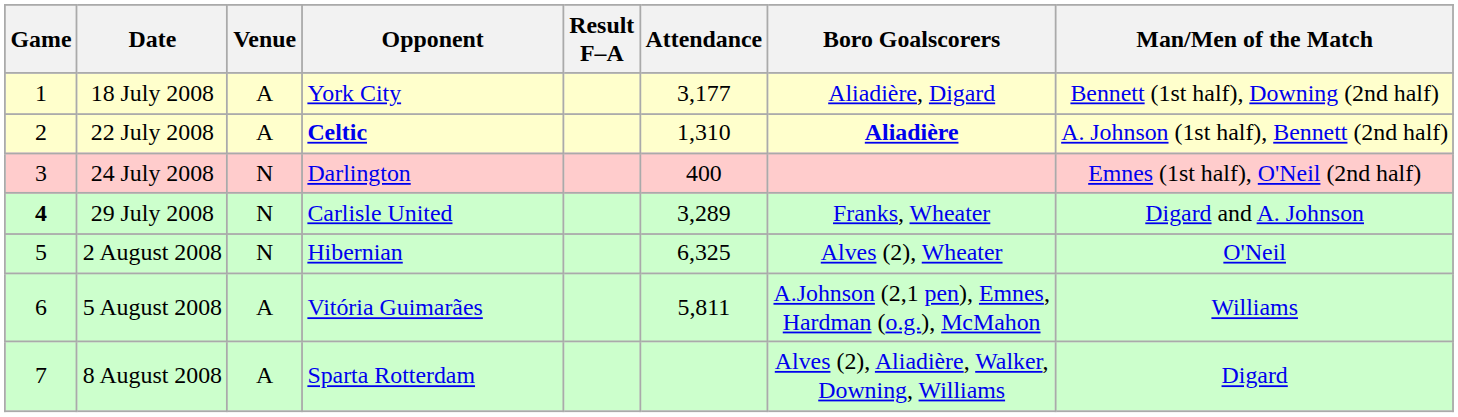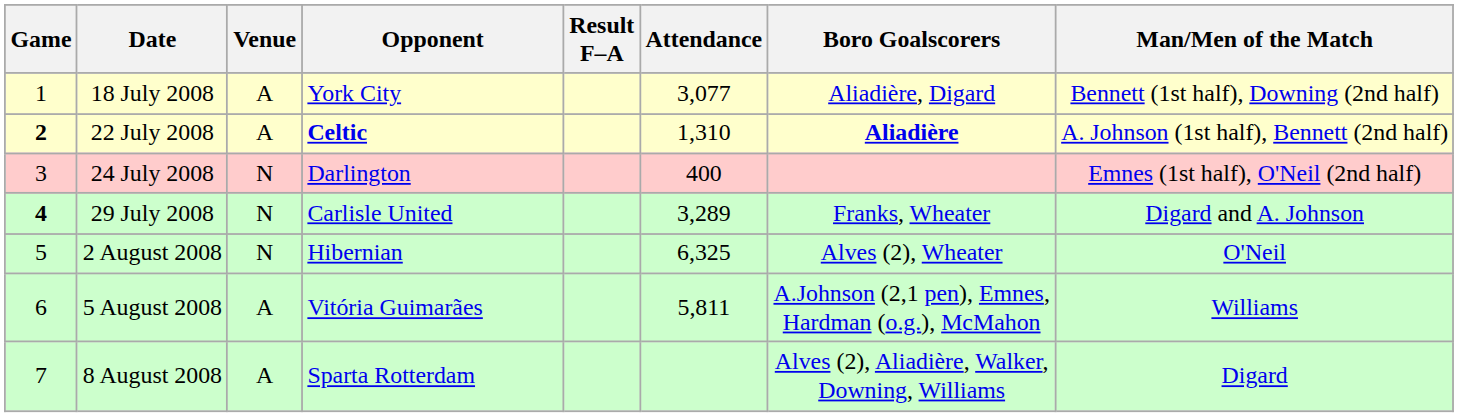 <table class="wikitable" style="text-align:center; font-size: smaller;">
 <tr>
 <th>Game</th>
 <th>Date</th>
 <th>Venue</th>
 <th width="140px">Opponent</th>
 <th>Result<br>F–A</th>
 <th>Attendance</th>
 <th>Boro Goalscorers</th>
 <th>Man/Men of the Match</th>
 </tr>
 <tr bgcolor="#FFFFCC">
 <td>1</td>
 <td>18 July 2008</td>
 <td>A</td>
 <td align="left"> <a href='#'>York City</a></td>
 <td></td>
-<td>3,177</td>
+<td>3,077</td>
 <td><a href='#'>Aliadière</a>, <a href='#'>Digard</a></td>
 <td><a href='#'>Bennett</a> (1st half), <a href='#'>Downing</a> (2nd half)</td>
 </tr>
 <tr bgcolor="#FFFFCC">
-<td>2</td>
+<td><strong>2</strong></td>
 <td>22 July 2008</td>
 <td>A</td>
 <td align="left"><strong> <a href='#'>Celtic</a></strong></td>
 <td></td>
 <td>1,310</td>
 <td><strong><a href='#'>Aliadière</a></strong></td>
 <td><a href='#'>A. Johnson</a> (1st half), <a href='#'>Bennett</a> (2nd half)</td>
 </tr>
 <tr bgcolor="#FFCCCC">
 <td>3</td>
 <td>24 July 2008</td>
 <td>N</td>
 <td align="left"> <a href='#'>Darlington</a></td>
 <td></td>
 <td>400</td>
 <td></td>
 <td><a href='#'>Emnes</a> (1st half), <a href='#'>O'Neil</a> (2nd half)</td>
 </tr>
 <tr bgcolor="#CCFFCC">
 <td><strong>4</strong></td>
 <td>29 July 2008</td>
 <td>N</td>
 <td align="left"> <a href='#'>Carlisle United</a></td>
 <td></td>
 <td>3,289</td>
 <td><a href='#'>Franks</a>, <a href='#'>Wheater</a></td>
 <td><a href='#'>Digard</a> and <a href='#'>A. Johnson</a></td>
 </tr>
 <tr bgcolor="#CCFFCC">
 <td>5</td>
 <td>2 August 2008</td>
 <td>N</td>
 <td align="left"> <a href='#'>Hibernian</a></td>
 <td></td>
 <td>6,325</td>
 <td><a href='#'>Alves</a> (2), <a href='#'>Wheater</a></td>
 <td><a href='#'>O'Neil</a></td>
 </tr>
 <tr bgcolor="#CCFFCC">
 <td>6</td>
 <td>5 August 2008</td>
 <td>A</td>
 <td align="left"> <a href='#'>Vitória Guimarães</a></td>
 <td></td>
 <td>5,811</td>
 <td><a href='#'>A.Johnson</a> (2,1 <a href='#'>pen</a>), <a href='#'>Emnes</a>,<br><a href='#'>Hardman</a> (<a href='#'>o.g.</a>), <a href='#'>McMahon</a></td>
 <td><a href='#'>Williams</a></td>
 </tr>
 <tr bgcolor="#CCFFCC">
 <td>7</td>
 <td>8 August 2008</td>
 <td>A</td>
 <td align="left"> <a href='#'>Sparta Rotterdam</a></td>
 <td></td>
 <td></td>
 <td><a href='#'>Alves</a> (2), <a href='#'>Aliadière</a>, <a href='#'>Walker</a>,<br><a href='#'>Downing</a>, <a href='#'>Williams</a></td>
 <td><a href='#'>Digard</a></td>
 </tr>
 </table>
